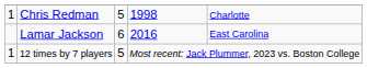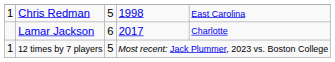 <table class="wikitable">
 <tr>
 </tr>
 <tr>
 <td>1</td>
 <td><a href='#'>Chris Redman</a></td>
 <td>5</td>
 <td><a href='#'>1998</a></td>
-<td style="font-size:80%;"><a href='#'>Charlotte</a></td>
+<td style="font-size:80%;"><a href='#'>East Carolina</a></td>
 </tr>
 <tr>
 <td></td>
 <td><a href='#'>Lamar Jackson</a></td>
 <td>6</td>
-<td><a href='#'>2016</a></td>
-<td style="font-size:80%;"><a href='#'>East Carolina</a></td>
+<td><a href='#'>2017</a></td>
+<td style="font-size:80%;"><a href='#'>Charlotte</a></td>
 </tr>
 <tr>
 <td>1</td>
 <td style="font-size:80%;">12 times by 7 players</td>
 <td>5</td>
 <td colspan=2 style="font-size:80%;"><em>Most recent:</em> <a href='#'>Jack Plummer</a>, 2023 vs. Boston College</td>
 </tr>
 </table>
